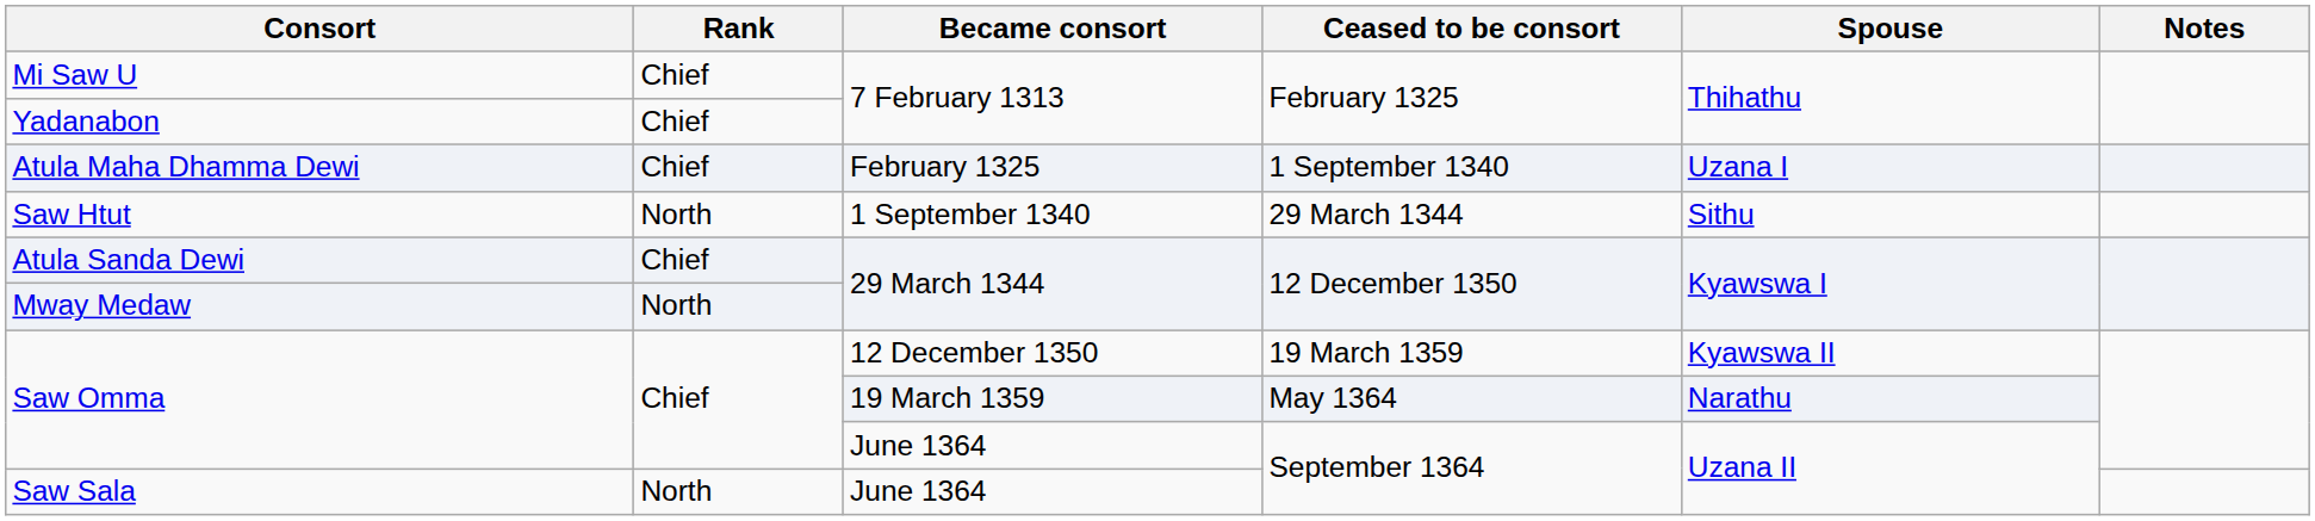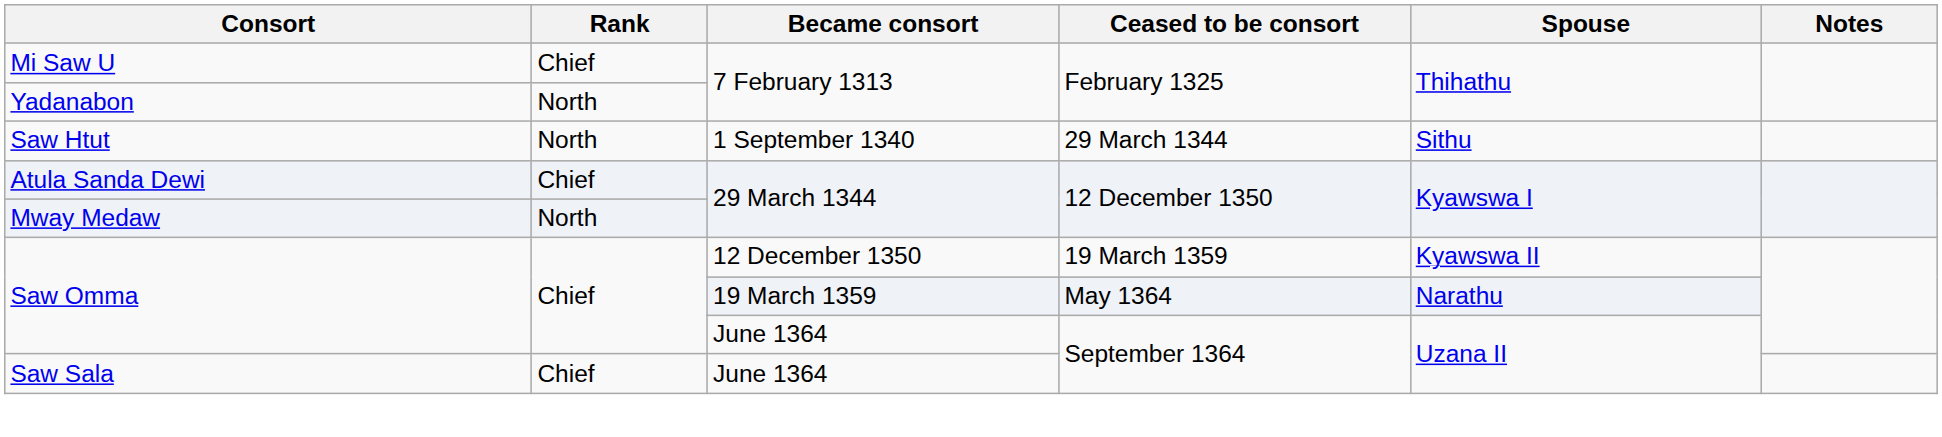 <table width=100% class="wikitable">
 <tr>
 <th width=15%>Consort</th>
 <th width=5%>Rank</th>
 <th width=10%>Became consort</th>
 <th width=10%>Ceased to be consort</th>
 <th width=10%>Spouse</th>
 <th width=5%>Notes</th>
 </tr>
 <tr>
 <td><a href='#'>Mi Saw U</a></td>
 <td>Chief</td>
 <td rowspan="2">7 February 1313</td>
 <td rowspan="2"> February 1325</td>
 <td rowspan="2"><a href='#'>Thihathu</a></td>
 <td rowspan="2"></td>
 </tr>
 <tr>
 <td><a href='#'>Yadanabon</a></td>
-<td>Chief</td>
-</tr>
-<tr>
-<td style="background:#eff2f7"><a href='#'>Atula Maha Dhamma Dewi</a></td>
-<td style="background:#eff2f7">Chief</td>
-<td style="background:#eff2f7"> February 1325</td>
-<td style="background:#eff2f7">1 September 1340</td>
-<td style="background:#eff2f7"><a href='#'>Uzana I</a></td>
-<td style="background:#eff2f7"></td>
+<td>North</td>
 </tr>
 <tr>
 <td><a href='#'>Saw Htut</a></td>
 <td>North</td>
 <td>1 September 1340</td>
 <td>29 March 1344</td>
 <td><a href='#'>Sithu</a></td>
 <td></td>
 </tr>
 <tr>
 <td style="background:#eff2f7"><a href='#'>Atula Sanda Dewi</a></td>
 <td style="background:#eff2f7">Chief</td>
 <td style="background:#eff2f7" rowspan="2">29 March 1344</td>
 <td style="background:#eff2f7" rowspan="2">12 December 1350</td>
 <td style="background:#eff2f7" rowspan="2"><a href='#'>Kyawswa I</a></td>
 <td style="background:#eff2f7" rowspan="2"></td>
 </tr>
 <tr>
 <td style="background:#eff2f7"><a href='#'>Mway Medaw</a></td>
 <td style="background:#eff2f7">North</td>
 </tr>
 <tr>
 <td rowspan="3"><a href='#'>Saw Omma</a></td>
 <td rowspan="3">Chief</td>
 <td>12 December 1350</td>
 <td>19 March 1359</td>
 <td><a href='#'>Kyawswa II</a></td>
 <td rowspan="3"></td>
 </tr>
 <tr>
 <td style="background:#eff2f7">19 March 1359</td>
 <td style="background:#eff2f7">May 1364</td>
 <td style="background:#eff2f7"><a href='#'>Narathu</a></td>
 </tr>
 <tr>
 <td>June 1364</td>
 <td rowspan="2">September 1364</td>
 <td rowspan="2"><a href='#'>Uzana II</a></td>
 </tr>
 <tr>
 <td><a href='#'>Saw Sala</a></td>
-<td>North</td>
+<td>Chief</td>
 <td>June 1364</td>
 <td></td>
 </tr>
 </table>
